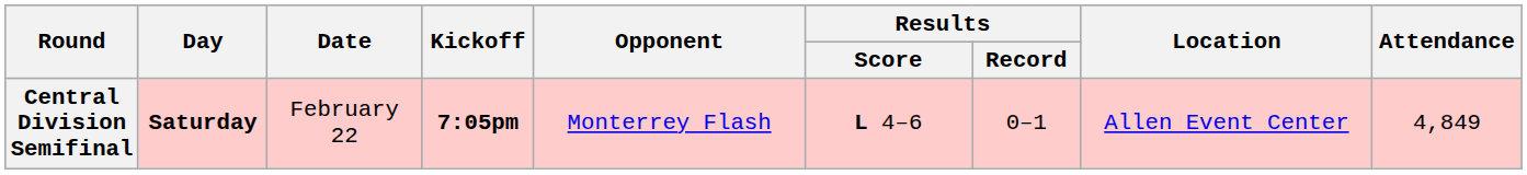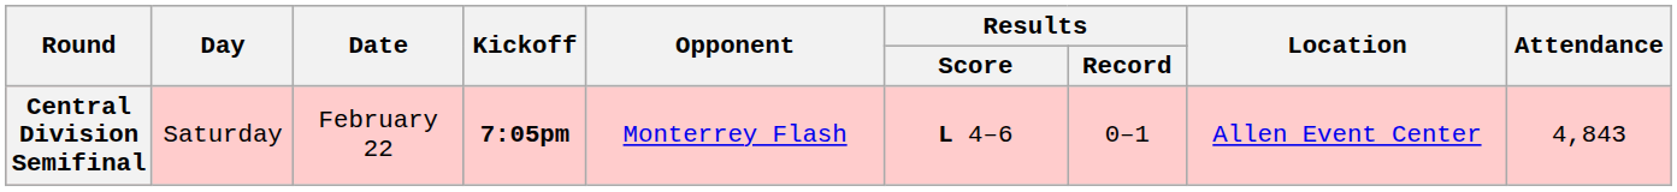 <table class="wikitable">
 <tr>
 <th rowspan="2" width="60">Round</th>
 <th rowspan="2" width="70">Day</th>
 <th rowspan="2" width="90">Date</th>
 <th rowspan="2" width="60">Kickoff</th>
 <th rowspan="2" width="180">Opponent</th>
 <th colspan="2" width="170">Results</th>
 <th rowspan="2" width="200">Location</th>
 <th rowspan="2" width="80">Attendance</th>
 </tr>
 <tr>
 <th width="110">Score</th>
 <th width="60">Record</th>
 </tr>
 <tr align="center" bgcolor="#FFCCCC">
 <th>Central Division Semifinal</th>
-<td><strong>Saturday</strong></td>
+<td>Saturday</td>
 <td>February 22</td>
 <td><strong>7:05pm</strong></td>
 <td><a href='#'>Monterrey Flash</a></td>
 <td><strong>L</strong> 4–6</td>
 <td>0–1</td>
 <td><a href='#'>Allen Event Center</a></td>
-<td>4,849</td>
+<td>4,843</td>
 </tr>
 </table>
